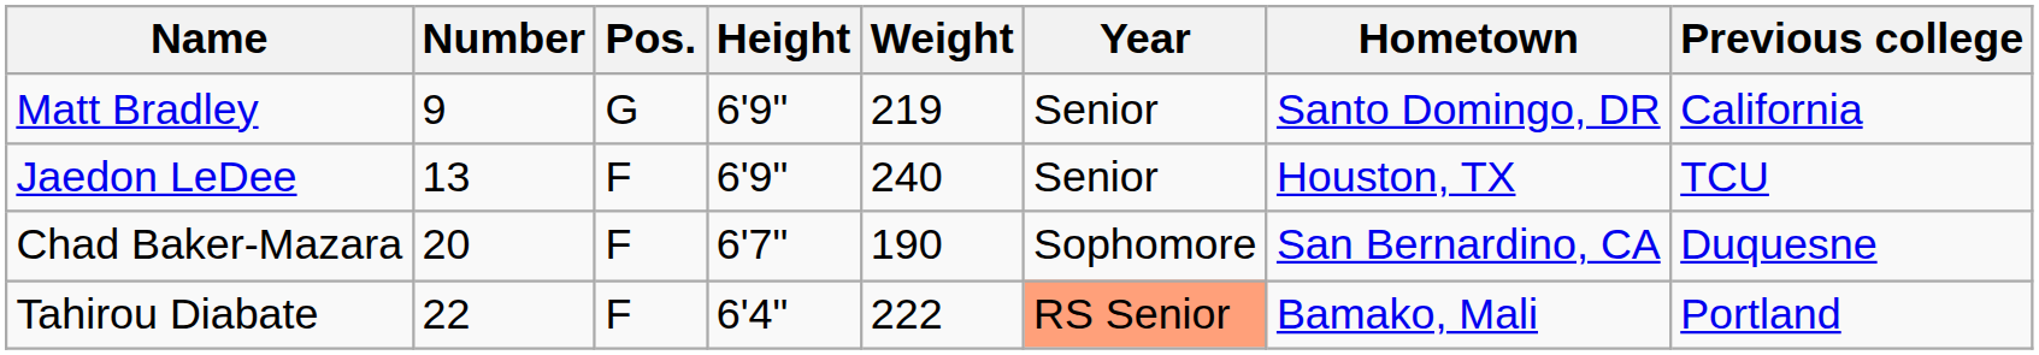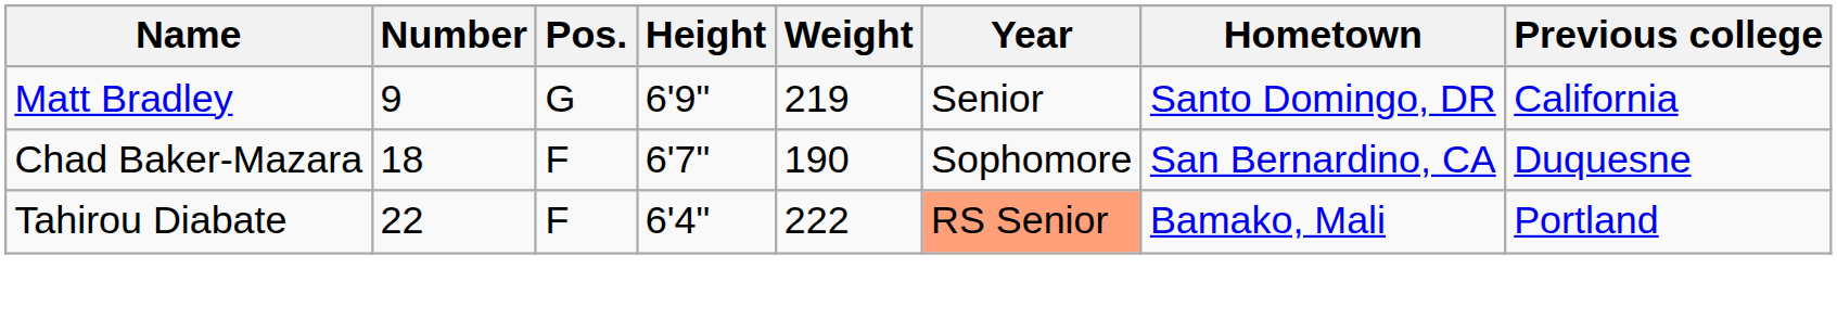 <table class="wikitable sortable" border="1">
 <tr>
 <th>Name</th>
 <th>Number</th>
 <th>Pos.</th>
 <th>Height</th>
 <th>Weight</th>
 <th>Year</th>
 <th>Hometown</th>
 <th class="unsortable">Previous college</th>
 </tr>
 <tr>
 <td><a href='#'>Matt Bradley</a></td>
 <td>9</td>
 <td>G</td>
 <td>6'9"</td>
 <td>219</td>
 <td>Senior</td>
 <td><a href='#'>Santo Domingo, DR</a></td>
 <td><a href='#'>California</a></td>
 </tr>
 <tr>
-<td><a href='#'>Jaedon LeDee</a></td>
-<td>13</td>
-<td>F</td>
-<td>6'9"</td>
-<td>240</td>
-<td>Senior</td>
-<td><a href='#'>Houston, TX</a></td>
-<td><a href='#'>TCU</a></td>
-</tr>
-<tr>
 <td>Chad Baker-Mazara</td>
-<td>20</td>
+<td>18</td>
 <td>F</td>
 <td>6'7"</td>
 <td>190</td>
 <td>Sophomore</td>
 <td><a href='#'>San Bernardino, CA</a></td>
 <td><a href='#'>Duquesne</a></td>
 </tr>
 <tr>
 <td>Tahirou Diabate</td>
 <td>22</td>
 <td>F</td>
 <td>6'4"</td>
 <td>222</td>
 <td style="background: lightsalmon;">RS Senior</td>
 <td><a href='#'>Bamako, Mali</a></td>
 <td><a href='#'>Portland</a></td>
 </tr>
 </table>
